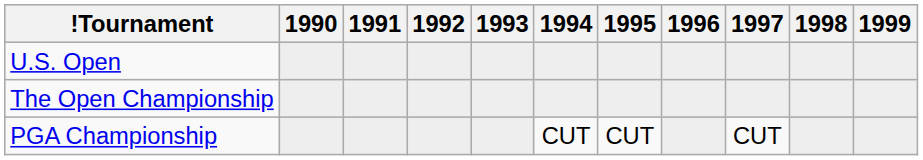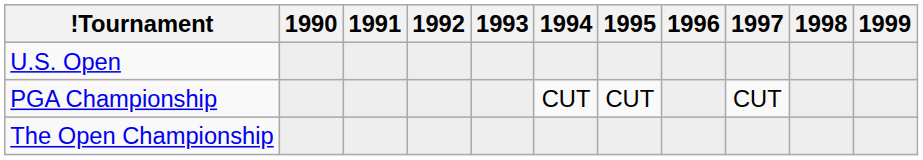 <table class="wikitable" style="font-size:95%;text-align:center;">
 <tr>
 <th>!Tournament</th>
 <th>1990</th>
 <th>1991</th>
 <th>1992</th>
 <th>1993</th>
 <th>1994</th>
 <th>1995</th>
 <th>1996</th>
 <th>1997</th>
 <th>1998</th>
 <th>1999</th>
 </tr>
 <tr>
 <td align=left><a href='#'>U.S. Open</a></td>
 <td style="background:#eeeeee;"></td>
 <td style="background:#eeeeee;"></td>
 <td style="background:#eeeeee;"></td>
 <td style="background:#eeeeee;"></td>
 <td style="background:#eeeeee;"></td>
 <td style="background:#eeeeee;"></td>
 <td style="background:#eeeeee;"></td>
 <td style="background:#eeeeee;"></td>
 <td style="background:#eeeeee;"></td>
 <td style="background:#eeeeee;"></td>
 </tr>
 <tr>
+<td align=left><a href='#'>PGA Championship</a></td>
+<td style="background:#eeeeee;"></td>
+<td style="background:#eeeeee;"></td>
+<td style="background:#eeeeee;"></td>
+<td style="background:#eeeeee;"></td>
+<td>CUT</td>
+<td>CUT</td>
+<td style="background:#eeeeee;"></td>
+<td>CUT</td>
+<td style="background:#eeeeee;"></td>
+<td style="background:#eeeeee;"></td>
+</tr>
+<tr>
 <td align=left><a href='#'>The Open Championship</a></td>
 <td style="background:#eeeeee;"></td>
 <td style="background:#eeeeee;"></td>
 <td style="background:#eeeeee;"></td>
 <td style="background:#eeeeee;"></td>
 <td style="background:#eeeeee;"></td>
 <td style="background:#eeeeee;"></td>
 <td style="background:#eeeeee;"></td>
 <td style="background:#eeeeee;"></td>
 <td style="background:#eeeeee;"></td>
 <td style="background:#eeeeee;"></td>
 </tr>
-<tr>
-<td align=left><a href='#'>PGA Championship</a></td>
-<td style="background:#eeeeee;"></td>
-<td style="background:#eeeeee;"></td>
-<td style="background:#eeeeee;"></td>
-<td style="background:#eeeeee;"></td>
-<td>CUT</td>
-<td>CUT</td>
-<td style="background:#eeeeee;"></td>
-<td>CUT</td>
-<td style="background:#eeeeee;"></td>
-<td style="background:#eeeeee;"></td>
-</tr>
 </table>
